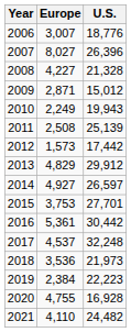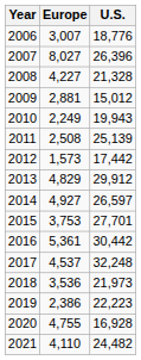 <table class="wikitable" style="text-align: center;">
 <tr>
 <th>Year</th>
 <th>Europe</th>
 <th>U.S.</th>
 </tr>
 <tr>
 <td>2006</td>
 <td>3,007</td>
 <td>18,776</td>
 </tr>
 <tr>
 <td>2007</td>
 <td>8,027</td>
 <td>26,396</td>
 </tr>
 <tr>
 <td>2008</td>
 <td>4,227</td>
 <td>21,328</td>
 </tr>
 <tr>
 <td>2009</td>
-<td>2,871</td>
+<td>2,881</td>
 <td>15,012</td>
 </tr>
 <tr>
 <td>2010</td>
 <td>2,249</td>
 <td>19,943</td>
 </tr>
 <tr>
 <td>2011</td>
 <td>2,508</td>
 <td>25,139</td>
 </tr>
 <tr>
 <td>2012</td>
 <td>1,573</td>
 <td>17,442</td>
 </tr>
 <tr>
 <td>2013</td>
 <td>4,829</td>
 <td>29,912</td>
 </tr>
 <tr>
 <td>2014</td>
 <td>4,927</td>
 <td>26,597</td>
 </tr>
 <tr>
 <td>2015</td>
 <td>3,753</td>
 <td>27,701</td>
 </tr>
 <tr>
 <td>2016</td>
 <td>5,361</td>
 <td>30,442</td>
 </tr>
 <tr>
 <td>2017</td>
 <td>4,537</td>
 <td>32,248</td>
 </tr>
 <tr>
 <td>2018</td>
 <td>3,536</td>
 <td>21,973</td>
 </tr>
 <tr>
 <td>2019</td>
-<td>2,384</td>
+<td>2,386</td>
 <td>22,223</td>
 </tr>
 <tr>
 <td>2020</td>
 <td>4,755</td>
 <td>16,928</td>
 </tr>
 <tr>
 <td>2021</td>
 <td>4,110</td>
 <td>24,482</td>
 </tr>
 </table>
